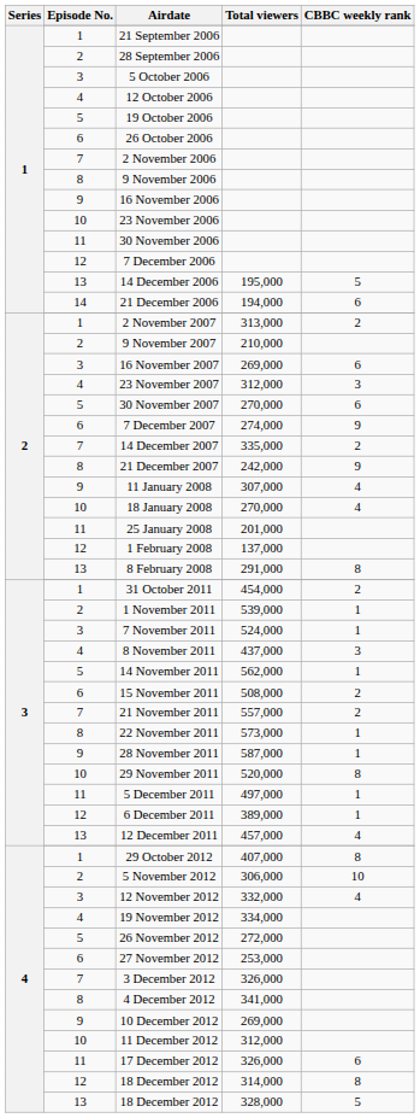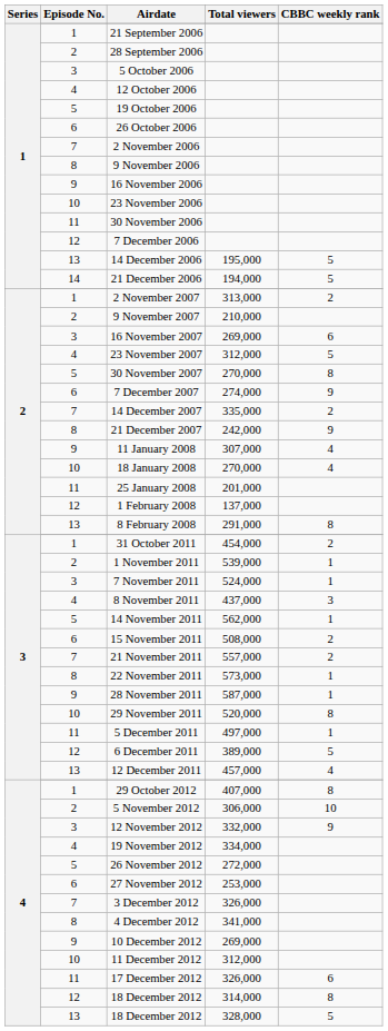 <table class="wikitable" style="text-align:center;">
 <tr>
 <th>Series</th>
 <th>Episode No.</th>
 <th>Airdate</th>
 <th>Total viewers</th>
 <th>CBBC weekly rank</th>
 </tr>
 <tr>
 <th rowspan="15">1</th>
 </tr>
 <tr>
 <td>1</td>
 <td>21 September 2006</td>
 <td></td>
 <td></td>
 </tr>
 <tr>
 <td>2</td>
 <td>28 September 2006</td>
 <td></td>
 <td></td>
 </tr>
 <tr>
 <td>3</td>
 <td>5 October 2006</td>
 <td></td>
 <td></td>
 </tr>
 <tr>
 <td>4</td>
 <td>12 October 2006</td>
 <td></td>
 <td></td>
 </tr>
 <tr>
 <td>5</td>
 <td>19 October 2006</td>
 <td></td>
 <td></td>
 </tr>
 <tr>
 <td>6</td>
 <td>26 October 2006</td>
 <td></td>
 <td></td>
 </tr>
 <tr>
 <td>7</td>
 <td>2 November 2006</td>
 <td></td>
 <td></td>
 </tr>
 <tr>
 <td>8</td>
 <td>9 November 2006</td>
 <td></td>
 <td></td>
 </tr>
 <tr>
 <td>9</td>
 <td>16 November 2006</td>
 <td></td>
 <td></td>
 </tr>
 <tr>
 <td>10</td>
 <td>23 November 2006</td>
 <td></td>
 <td></td>
 </tr>
 <tr>
 <td>11</td>
 <td>30 November 2006</td>
 <td></td>
 <td></td>
 </tr>
 <tr>
 <td>12</td>
 <td>7 December 2006</td>
 <td></td>
 <td></td>
 </tr>
 <tr>
 <td>13</td>
 <td>14 December 2006</td>
 <td>195,000</td>
 <td>5</td>
 </tr>
 <tr>
 <td>14</td>
 <td>21 December 2006</td>
 <td>194,000</td>
-<td>6</td>
+<td>5</td>
 </tr>
 <tr>
 <th rowspan="14">2</th>
 </tr>
 <tr>
 <td>1</td>
 <td>2 November 2007</td>
 <td>313,000</td>
 <td>2</td>
 </tr>
 <tr>
 <td>2</td>
 <td>9 November 2007</td>
 <td>210,000</td>
 <td></td>
 </tr>
 <tr>
 <td>3</td>
 <td>16 November 2007</td>
 <td>269,000</td>
 <td>6</td>
 </tr>
 <tr>
 <td>4</td>
 <td>23 November 2007</td>
 <td>312,000</td>
-<td>3</td>
+<td>5</td>
 </tr>
 <tr>
 <td>5</td>
 <td>30 November 2007</td>
 <td>270,000</td>
-<td>6</td>
+<td>8</td>
 </tr>
 <tr>
 <td>6</td>
 <td>7 December 2007</td>
 <td>274,000</td>
 <td>9</td>
 </tr>
 <tr>
 <td>7</td>
 <td>14 December 2007</td>
 <td>335,000</td>
 <td>2</td>
 </tr>
 <tr>
 <td>8</td>
 <td>21 December 2007</td>
 <td>242,000</td>
 <td>9</td>
 </tr>
 <tr>
 <td>9</td>
 <td>11 January 2008</td>
 <td>307,000</td>
 <td>4</td>
 </tr>
 <tr>
 <td>10</td>
 <td>18 January 2008</td>
 <td>270,000</td>
 <td>4</td>
 </tr>
 <tr>
 <td>11</td>
 <td>25 January 2008</td>
 <td>201,000</td>
 <td></td>
 </tr>
 <tr>
 <td>12</td>
 <td>1 February 2008</td>
 <td>137,000</td>
 <td></td>
 </tr>
 <tr>
 <td>13</td>
 <td>8 February 2008</td>
 <td>291,000</td>
 <td>8</td>
 </tr>
 <tr>
 <th rowspan="14">3</th>
 </tr>
 <tr>
 <td>1</td>
 <td>31 October 2011</td>
 <td>454,000</td>
 <td>2</td>
 </tr>
 <tr>
 <td>2</td>
 <td>1 November 2011</td>
 <td>539,000</td>
 <td>1</td>
 </tr>
 <tr>
 <td>3</td>
 <td>7 November 2011</td>
 <td>524,000</td>
 <td>1</td>
 </tr>
 <tr>
 <td>4</td>
 <td>8 November 2011</td>
 <td>437,000</td>
 <td>3</td>
 </tr>
 <tr>
 <td>5</td>
 <td>14 November 2011</td>
 <td>562,000</td>
 <td>1</td>
 </tr>
 <tr>
 <td>6</td>
 <td>15 November 2011</td>
 <td>508,000</td>
 <td>2</td>
 </tr>
 <tr>
 <td>7</td>
 <td>21 November 2011</td>
 <td>557,000</td>
 <td>2</td>
 </tr>
 <tr>
 <td>8</td>
 <td>22 November 2011</td>
 <td>573,000</td>
 <td>1</td>
 </tr>
 <tr>
 <td>9</td>
 <td>28 November 2011</td>
 <td>587,000</td>
 <td>1</td>
 </tr>
 <tr>
 <td>10</td>
 <td>29 November 2011</td>
 <td>520,000</td>
 <td>8</td>
 </tr>
 <tr>
 <td>11</td>
 <td>5 December 2011</td>
 <td>497,000</td>
 <td>1</td>
 </tr>
 <tr>
 <td>12</td>
 <td>6 December 2011</td>
 <td>389,000</td>
-<td>1</td>
+<td>5</td>
 </tr>
 <tr>
 <td>13</td>
 <td>12 December 2011</td>
 <td>457,000</td>
 <td>4</td>
 </tr>
 <tr>
 <th rowspan="14">4</th>
 </tr>
 <tr>
 <td>1</td>
 <td>29 October 2012</td>
 <td>407,000</td>
 <td>8</td>
 </tr>
 <tr>
 <td>2</td>
 <td>5 November 2012</td>
 <td>306,000</td>
 <td>10</td>
 </tr>
 <tr>
 <td>3</td>
 <td>12 November 2012</td>
 <td>332,000</td>
-<td>4</td>
+<td>9</td>
 </tr>
 <tr>
 <td>4</td>
 <td>19 November 2012</td>
 <td>334,000</td>
 <td></td>
 </tr>
 <tr>
 <td>5</td>
 <td>26 November 2012</td>
 <td>272,000</td>
 <td></td>
 </tr>
 <tr>
 <td>6</td>
 <td>27 November 2012</td>
 <td>253,000</td>
 <td></td>
 </tr>
 <tr>
 <td>7</td>
 <td>3 December 2012</td>
 <td>326,000</td>
 <td></td>
 </tr>
 <tr>
 <td>8</td>
 <td>4 December 2012</td>
 <td>341,000</td>
 <td></td>
 </tr>
 <tr>
 <td>9</td>
 <td>10 December 2012</td>
 <td>269,000</td>
 <td></td>
 </tr>
 <tr>
 <td>10</td>
 <td>11 December 2012</td>
 <td>312,000</td>
 <td></td>
 </tr>
 <tr>
 <td>11</td>
 <td>17 December 2012</td>
 <td>326,000</td>
 <td>6</td>
 </tr>
 <tr>
 <td>12</td>
 <td>18 December 2012</td>
 <td>314,000</td>
 <td>8</td>
 </tr>
 <tr>
 <td>13</td>
 <td>18 December 2012</td>
 <td>328,000</td>
 <td>5</td>
 </tr>
 </table>
